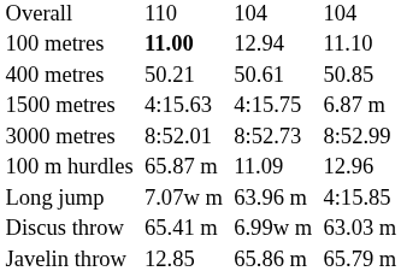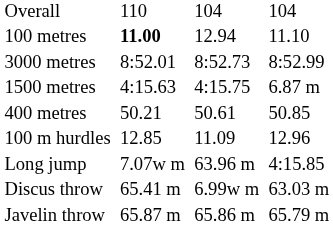 <table>
 <tr>
 <td>Overall</td>
 <td></td>
 <td>110</td>
 <td></td>
 <td>104</td>
 <td></td>
 <td>104</td>
 </tr>
 <tr>
 <td>100 metres</td>
 <td></td>
 <td><strong>11.00</strong></td>
 <td></td>
 <td>12.94</td>
 <td></td>
 <td>11.10</td>
 </tr>
 <tr>
-<td>400 metres</td>
+<td>3000 metres</td>
 <td></td>
-<td>50.21</td>
+<td>8:52.01</td>
 <td></td>
-<td>50.61</td>
+<td>8:52.73</td>
 <td></td>
-<td>50.85</td>
+<td>8:52.99</td>
 </tr>
 <tr>
 <td>1500 metres</td>
 <td></td>
 <td>4:15.63</td>
 <td></td>
 <td>4:15.75</td>
 <td></td>
 <td>6.87 m</td>
 </tr>
 <tr>
-<td>3000 metres</td>
+<td>400 metres</td>
 <td></td>
-<td>8:52.01</td>
+<td>50.21</td>
 <td></td>
-<td>8:52.73</td>
+<td>50.61</td>
 <td></td>
-<td>8:52.99</td>
+<td>50.85</td>
 </tr>
 <tr>
 <td>100 m hurdles</td>
 <td></td>
-<td>65.87 m</td>
+<td>12.85</td>
 <td></td>
 <td>11.09</td>
 <td></td>
 <td>12.96</td>
 </tr>
 <tr>
 <td>Long jump</td>
 <td></td>
 <td>7.07w m</td>
 <td></td>
 <td>63.96 m</td>
 <td></td>
 <td>4:15.85</td>
 </tr>
 <tr>
 <td>Discus throw</td>
 <td></td>
 <td>65.41 m</td>
 <td></td>
 <td>6.99w m</td>
 <td></td>
 <td>63.03 m</td>
 </tr>
 <tr>
 <td>Javelin throw</td>
 <td></td>
-<td>12.85</td>
+<td>65.87 m</td>
 <td></td>
 <td>65.86 m</td>
 <td></td>
 <td>65.79 m</td>
 </tr>
 </table>
